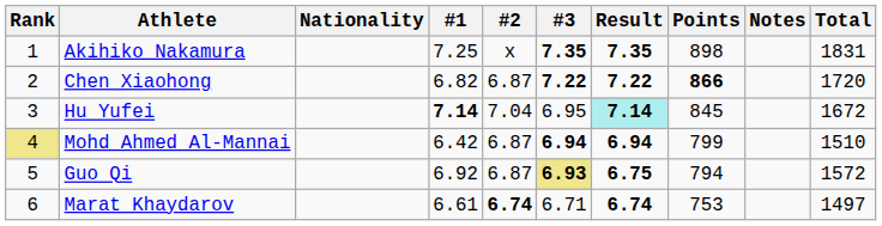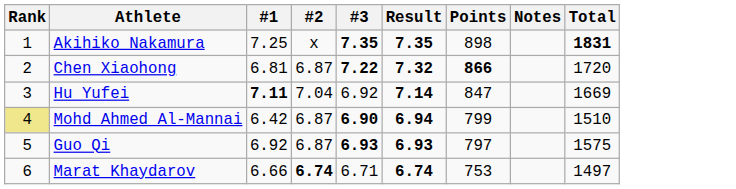 <table class="wikitable sortable" style="text-align:center">
 <tr>
 <th>Rank</th>
 <th>Athlete</th>
-<th>Nationality</th>
 <th>#1</th>
 <th>#2</th>
 <th>#3</th>
 <th>Result</th>
 <th>Points</th>
 <th>Notes</th>
 <th>Total</th>
 </tr>
 <tr>
 <td>1</td>
 <td align=left><a href='#'>Akihiko Nakamura</a></td>
-<td align=left></td>
 <td>7.25</td>
 <td>x</td>
 <td><strong>7.35</strong></td>
 <td><strong>7.35</strong></td>
 <td>898</td>
 <td></td>
-<td>1831</td>
+<td><strong>1831</strong></td>
 </tr>
 <tr>
 <td>2</td>
 <td align=left><a href='#'>Chen Xiaohong</a></td>
-<td align=left></td>
-<td>6.82</td>
+<td>6.81</td>
 <td>6.87</td>
 <td><strong>7.22</strong></td>
-<td><strong>7.22</strong></td>
+<td><strong>7.32</strong></td>
 <td><strong>866</strong></td>
 <td></td>
 <td>1720</td>
 </tr>
 <tr>
 <td>3</td>
 <td align=left><a href='#'>Hu Yufei</a></td>
-<td align=left></td>
+<td><strong>7.11</strong></td>
+<td>7.04</td>
+<td>6.92</td>
 <td><strong>7.14</strong></td>
-<td>7.04</td>
-<td>6.95</td>
-<td style="background: paleturquoise;"><strong>7.14</strong></td>
-<td>845</td>
+<td>847</td>
 <td></td>
-<td>1672</td>
+<td>1669</td>
 </tr>
 <tr>
 <td style="background: khaki;">4</td>
 <td align=left><a href='#'>Mohd Ahmed Al-Mannai</a></td>
-<td align=left></td>
 <td>6.42</td>
 <td>6.87</td>
-<td><strong>6.94</strong></td>
+<td><strong>6.90</strong></td>
 <td><strong>6.94</strong></td>
 <td>799</td>
 <td></td>
 <td>1510</td>
 </tr>
 <tr>
 <td>5</td>
 <td align=left><a href='#'>Guo Qi</a></td>
-<td align=left></td>
 <td>6.92</td>
 <td>6.87</td>
-<td style="background: khaki;"><strong>6.93</strong></td>
-<td><strong>6.75</strong></td>
-<td>794</td>
+<td><strong>6.93</strong></td>
+<td><strong>6.93</strong></td>
+<td>797</td>
 <td></td>
-<td>1572</td>
+<td>1575</td>
 </tr>
 <tr>
 <td>6</td>
 <td align=left><a href='#'>Marat Khaydarov</a></td>
-<td align=left></td>
-<td>6.61</td>
+<td>6.66</td>
 <td><strong>6.74</strong></td>
 <td>6.71</td>
 <td><strong>6.74</strong></td>
 <td>753</td>
 <td></td>
 <td>1497</td>
 </tr>
 </table>
